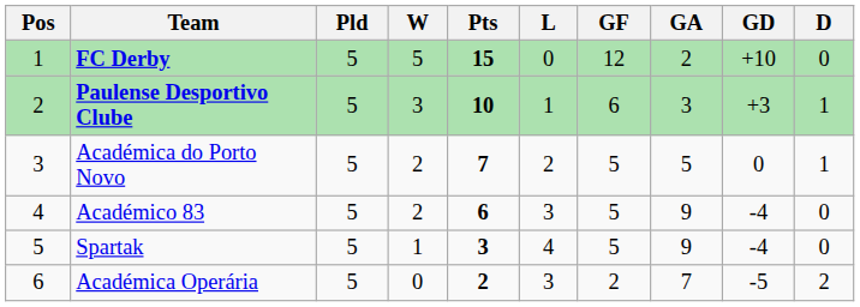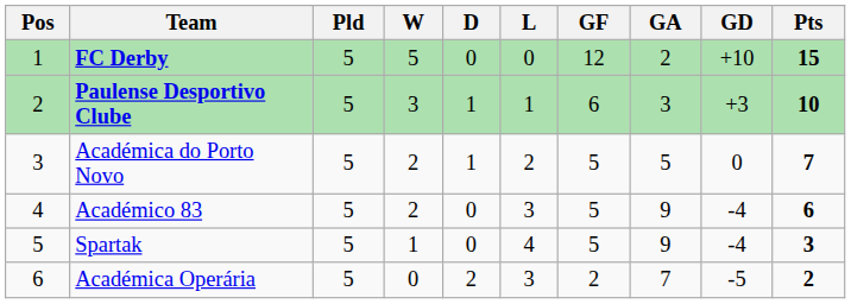 <table class="wikitable" style="text-align: center;">
 <tr>
 <th style="width: 40px;">Pos</th>
 <th style="width: 170px;">Team</th>
 <th style="width: 45px;">Pld</th>
 <th style="width: 35px;">W</th>
-<th style="width: 45px;">Pts</th>
+<th style="width: 35px;">D</th>
 <th style="width: 35px;">L</th>
 <th style="width: 45px;">GF</th>
 <th style="width: 45px;">GA</th>
 <th style="width: 45px;">GD</th>
-<th style="width: 35px;">D</th>
+<th style="width: 45px;">Pts</th>
 </tr>
 <tr style="background:#ACE1AF;">
 <td>1</td>
 <td style="text-align: left;"><strong><a href='#'>FC Derby</a></strong></td>
 <td>5</td>
 <td>5</td>
-<td><strong>15</strong></td>
+<td>0</td>
 <td>0</td>
 <td>12</td>
 <td>2</td>
 <td>+10</td>
-<td>0</td>
+<td><strong>15</strong></td>
 </tr>
 <tr style="background:#ACE1AF;">
 <td>2</td>
 <td style="text-align: left;"><strong><a href='#'>Paulense Desportivo Clube</a></strong></td>
 <td>5</td>
 <td>3</td>
-<td><strong>10</strong></td>
+<td>1</td>
 <td>1</td>
 <td>6</td>
 <td>3</td>
 <td>+3</td>
-<td>1</td>
+<td><strong>10</strong></td>
 </tr>
 <tr>
 <td>3</td>
 <td style="text-align: left;"><a href='#'>Académica do Porto Novo</a></td>
 <td>5</td>
 <td>2</td>
-<td><strong>7</strong></td>
+<td>1</td>
 <td>2</td>
 <td>5</td>
 <td>5</td>
 <td>0</td>
-<td>1</td>
+<td><strong>7</strong></td>
 </tr>
 <tr>
 <td>4</td>
 <td style="text-align: left;"><a href='#'>Académico 83</a></td>
 <td>5</td>
 <td>2</td>
-<td><strong>6</strong></td>
+<td>0</td>
 <td>3</td>
 <td>5</td>
 <td>9</td>
 <td>-4</td>
-<td>0</td>
+<td><strong>6</strong></td>
 </tr>
 <tr>
 <td>5</td>
 <td style="text-align: left;"><a href='#'>Spartak</a></td>
 <td>5</td>
 <td>1</td>
-<td><strong>3</strong></td>
+<td>0</td>
 <td>4</td>
 <td>5</td>
 <td>9</td>
 <td>-4</td>
-<td>0</td>
+<td><strong>3</strong></td>
 </tr>
 <tr>
 <td>6</td>
 <td style="text-align: left;"><a href='#'>Académica Operária</a></td>
 <td>5</td>
 <td>0</td>
-<td><strong>2</strong></td>
+<td>2</td>
 <td>3</td>
 <td>2</td>
 <td>7</td>
 <td>-5</td>
-<td>2</td>
+<td><strong>2</strong></td>
 </tr>
 </table>
